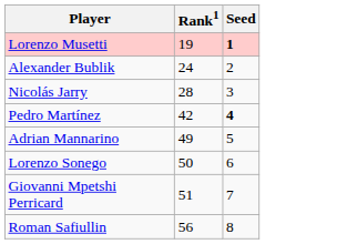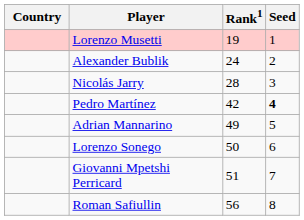 <table class="sortable wikitable">
 <tr>
+<th width=70>Country</th>
 <th width=175>Player</th>
 <th>Rank<sup>1</sup></th>
 <th>Seed</th>
 </tr>
 <tr bgcolor=#fcc>
+<td></td>
 <td><a href='#'>Lorenzo Musetti</a></td>
 <td>19</td>
-<td><strong>1</strong></td>
+<td>1</td>
 </tr>
 <tr>
+<td></td>
 <td><a href='#'>Alexander Bublik</a></td>
 <td>24</td>
 <td>2</td>
 </tr>
 <tr>
+<td></td>
 <td><a href='#'>Nicolás Jarry</a></td>
 <td>28</td>
 <td>3</td>
 </tr>
 <tr>
+<td></td>
 <td><a href='#'>Pedro Martínez</a></td>
 <td>42</td>
 <td><strong>4</strong></td>
 </tr>
 <tr>
+<td></td>
 <td><a href='#'>Adrian Mannarino</a></td>
 <td>49</td>
 <td>5</td>
 </tr>
 <tr>
+<td></td>
 <td><a href='#'>Lorenzo Sonego</a></td>
 <td>50</td>
 <td>6</td>
 </tr>
 <tr>
+<td></td>
 <td><a href='#'>Giovanni Mpetshi Perricard</a></td>
 <td>51</td>
 <td>7</td>
 </tr>
 <tr>
+<td></td>
 <td><a href='#'>Roman Safiullin</a></td>
 <td>56</td>
 <td>8</td>
 </tr>
 </table>
